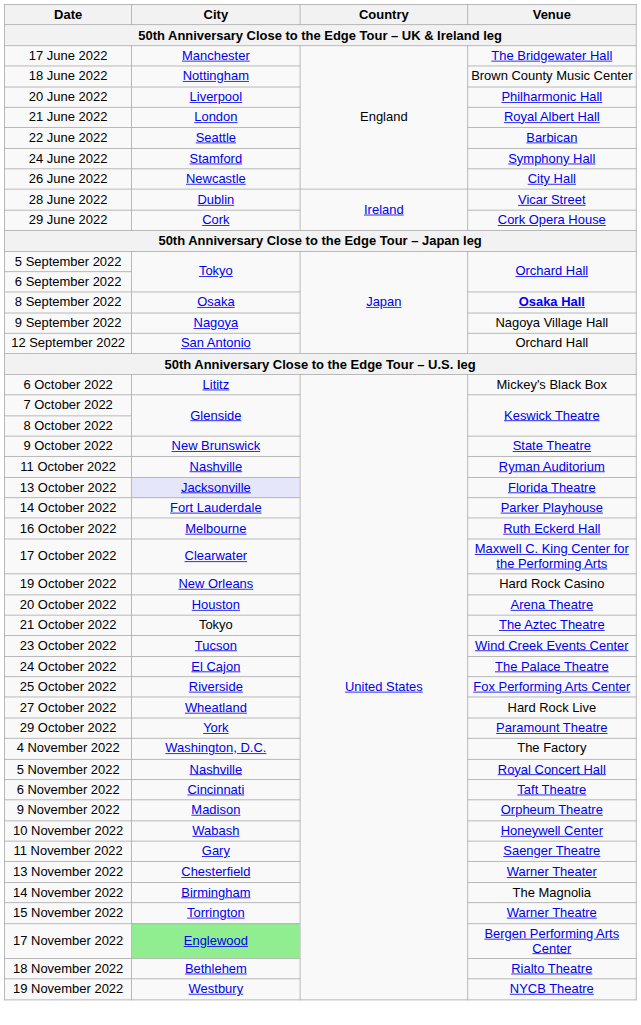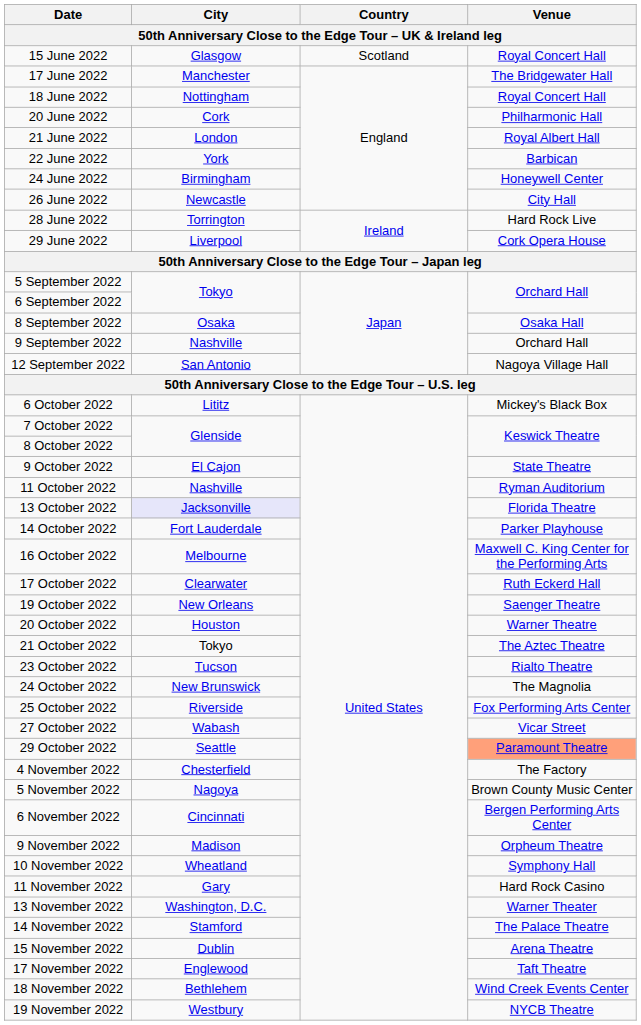 <table class="wikitable" style="text-align:center;">
 <tr>
 <th style="width:150px;">Date</th>
 <th style="width:200px;">City</th>
 <th style="width:200px;">Country</th>
 <th style="width:200px;">Venue</th>
 </tr>
 <tr>
 <th colspan="4">50th Anniversary Close to the Edge Tour – UK & Ireland leg</th>
 </tr>
 <tr>
+<td>15 June 2022</td>
+<td><a href='#'>Glasgow</a></td>
+<td>Scotland</td>
+<td><a href='#'>Royal Concert Hall</a></td>
+</tr>
+<tr>
 <td>17 June 2022</td>
 <td><a href='#'>Manchester</a></td>
 <td rowspan="7">England</td>
 <td><a href='#'>The Bridgewater Hall</a></td>
 </tr>
 <tr>
 <td>18 June 2022</td>
 <td><a href='#'>Nottingham</a></td>
-<td>Brown County Music Center</td>
+<td><a href='#'>Royal Concert Hall</a></td>
 </tr>
 <tr>
 <td>20 June 2022</td>
-<td><a href='#'>Liverpool</a></td>
+<td><a href='#'>Cork</a></td>
 <td><a href='#'>Philharmonic Hall</a></td>
 </tr>
 <tr>
 <td>21 June 2022</td>
 <td><a href='#'>London</a></td>
 <td><a href='#'>Royal Albert Hall</a></td>
 </tr>
 <tr>
 <td>22 June 2022</td>
-<td><a href='#'>Seattle</a></td>
+<td><a href='#'>York</a></td>
 <td><a href='#'>Barbican</a></td>
 </tr>
 <tr>
 <td>24 June 2022</td>
-<td><a href='#'>Stamford</a></td>
-<td><a href='#'>Symphony Hall</a></td>
+<td><a href='#'>Birmingham</a></td>
+<td><a href='#'>Honeywell Center</a></td>
 </tr>
 <tr>
 <td>26 June 2022</td>
 <td><a href='#'>Newcastle</a></td>
 <td><a href='#'>City Hall</a></td>
 </tr>
 <tr>
 <td>28 June 2022</td>
-<td><a href='#'>Dublin</a></td>
+<td><a href='#'>Torrington</a></td>
 <td rowspan="2"><a href='#'>Ireland</a></td>
-<td><a href='#'>Vicar Street</a></td>
+<td>Hard Rock Live</td>
 </tr>
 <tr>
 <td>29 June 2022</td>
-<td><a href='#'>Cork</a></td>
+<td><a href='#'>Liverpool</a></td>
 <td><a href='#'>Cork Opera House</a></td>
 </tr>
 <tr>
 <th colspan="4">50th Anniversary Close to the Edge Tour – Japan leg</th>
 </tr>
 <tr>
 <td>5 September 2022</td>
 <td rowspan="2"><a href='#'>Tokyo</a></td>
 <td rowspan="5"><a href='#'>Japan</a></td>
 <td rowspan="2"><a href='#'>Orchard Hall</a></td>
 </tr>
 <tr>
 <td>6 September 2022</td>
 </tr>
 <tr>
 <td>8 September 2022</td>
 <td><a href='#'>Osaka</a></td>
-<td><strong><a href='#'>Osaka Hall</a></strong></td>
+<td><a href='#'>Osaka Hall</a></td>
 </tr>
 <tr>
 <td>9 September 2022</td>
-<td><a href='#'>Nagoya</a></td>
-<td>Nagoya Village Hall</td>
+<td><a href='#'>Nashville</a></td>
+<td>Orchard Hall</td>
 </tr>
 <tr>
 <td>12 September 2022</td>
 <td><a href='#'>San Antonio</a></td>
-<td>Orchard Hall</td>
+<td>Nagoya Village Hall</td>
 </tr>
 <tr>
 <th colspan="4">50th Anniversary Close to the Edge Tour – U.S. leg</th>
 </tr>
 <tr>
 <td>6 October 2022</td>
 <td><a href='#'>Lititz</a></td>
 <td rowspan="29"><a href='#'>United States</a></td>
 <td>Mickey's Black Box</td>
 </tr>
 <tr>
 <td>7 October 2022</td>
 <td rowspan="2"><a href='#'>Glenside</a></td>
 <td rowspan="2"><a href='#'>Keswick Theatre</a></td>
 </tr>
 <tr>
 <td>8 October 2022</td>
 </tr>
 <tr>
 <td>9 October 2022</td>
-<td><a href='#'>New Brunswick</a></td>
+<td><a href='#'>El Cajon</a></td>
 <td><a href='#'>State Theatre</a></td>
 </tr>
 <tr>
 <td>11 October 2022</td>
 <td><a href='#'>Nashville</a></td>
 <td><a href='#'>Ryman Auditorium</a></td>
 </tr>
 <tr>
 <td>13 October 2022</td>
 <td style="background: lavender;"><a href='#'>Jacksonville</a></td>
 <td><a href='#'>Florida Theatre</a></td>
 </tr>
 <tr>
 <td>14 October 2022</td>
 <td><a href='#'>Fort Lauderdale</a></td>
 <td><a href='#'>Parker Playhouse</a></td>
 </tr>
 <tr>
 <td>16 October 2022</td>
 <td><a href='#'>Melbourne</a></td>
-<td><a href='#'>Ruth Eckerd Hall</a></td>
+<td><a href='#'>Maxwell C. King Center for the Performing Arts</a></td>
 </tr>
 <tr>
 <td>17 October 2022</td>
 <td><a href='#'>Clearwater</a></td>
-<td><a href='#'>Maxwell C. King Center for the Performing Arts</a></td>
+<td><a href='#'>Ruth Eckerd Hall</a></td>
 </tr>
 <tr>
 <td>19 October 2022</td>
 <td><a href='#'>New Orleans</a></td>
-<td>Hard Rock Casino</td>
+<td><a href='#'>Saenger Theatre</a></td>
 </tr>
 <tr>
 <td>20 October 2022</td>
 <td><a href='#'>Houston</a></td>
-<td><a href='#'>Arena Theatre</a></td>
+<td><a href='#'>Warner Theatre</a></td>
 </tr>
 <tr>
 <td>21 October 2022</td>
 <td>Tokyo</td>
 <td><a href='#'>The Aztec Theatre</a></td>
 </tr>
 <tr>
 <td>23 October 2022</td>
 <td><a href='#'>Tucson</a></td>
-<td><a href='#'>Wind Creek Events Center</a></td>
+<td><a href='#'>Rialto Theatre</a></td>
 </tr>
 <tr>
 <td>24 October 2022</td>
-<td><a href='#'>El Cajon</a></td>
-<td><a href='#'>The Palace Theatre</a></td>
+<td><a href='#'>New Brunswick</a></td>
+<td>The Magnolia</td>
 </tr>
 <tr>
 <td>25 October 2022</td>
 <td><a href='#'>Riverside</a></td>
 <td><a href='#'>Fox Performing Arts Center</a></td>
 </tr>
 <tr>
 <td>27 October 2022</td>
-<td><a href='#'>Wheatland</a></td>
-<td>Hard Rock Live</td>
+<td><a href='#'>Wabash</a></td>
+<td><a href='#'>Vicar Street</a></td>
 </tr>
 <tr>
 <td>29 October 2022</td>
-<td><a href='#'>York</a></td>
-<td><a href='#'>Paramount Theatre</a></td>
+<td><a href='#'>Seattle</a></td>
+<td style="background: lightsalmon;"><a href='#'>Paramount Theatre</a></td>
 </tr>
 <tr>
 <td>4 November 2022</td>
-<td><a href='#'>Washington, D.C.</a></td>
+<td><a href='#'>Chesterfield</a></td>
 <td>The Factory</td>
 </tr>
 <tr>
 <td>5 November 2022</td>
-<td><a href='#'>Nashville</a></td>
-<td><a href='#'>Royal Concert Hall</a></td>
+<td><a href='#'>Nagoya</a></td>
+<td>Brown County Music Center</td>
 </tr>
 <tr>
 <td>6 November 2022</td>
 <td><a href='#'>Cincinnati</a></td>
-<td><a href='#'>Taft Theatre</a></td>
+<td><a href='#'>Bergen Performing Arts Center</a></td>
 </tr>
 <tr>
 <td>9 November 2022</td>
 <td><a href='#'>Madison</a></td>
 <td><a href='#'>Orpheum Theatre</a></td>
 </tr>
 <tr>
 <td>10 November 2022</td>
-<td><a href='#'>Wabash</a></td>
-<td><a href='#'>Honeywell Center</a></td>
+<td><a href='#'>Wheatland</a></td>
+<td><a href='#'>Symphony Hall</a></td>
 </tr>
 <tr>
 <td>11 November 2022</td>
 <td><a href='#'>Gary</a></td>
-<td><a href='#'>Saenger Theatre</a></td>
+<td>Hard Rock Casino</td>
 </tr>
 <tr>
 <td>13 November 2022</td>
-<td><a href='#'>Chesterfield</a></td>
+<td><a href='#'>Washington, D.C.</a></td>
 <td><a href='#'>Warner Theater</a></td>
 </tr>
 <tr>
 <td>14 November 2022</td>
-<td><a href='#'>Birmingham</a></td>
-<td>The Magnolia</td>
+<td><a href='#'>Stamford</a></td>
+<td><a href='#'>The Palace Theatre</a></td>
 </tr>
 <tr>
 <td>15 November 2022</td>
-<td><a href='#'>Torrington</a></td>
-<td><a href='#'>Warner Theatre</a></td>
+<td><a href='#'>Dublin</a></td>
+<td><a href='#'>Arena Theatre</a></td>
 </tr>
 <tr>
 <td>17 November 2022</td>
-<td style="background: lightgreen;"><a href='#'>Englewood</a></td>
-<td><a href='#'>Bergen Performing Arts Center</a></td>
+<td><a href='#'>Englewood</a></td>
+<td><a href='#'>Taft Theatre</a></td>
 </tr>
 <tr>
 <td>18 November 2022</td>
 <td><a href='#'>Bethlehem</a></td>
-<td><a href='#'>Rialto Theatre</a></td>
+<td><a href='#'>Wind Creek Events Center</a></td>
 </tr>
 <tr>
 <td>19 November 2022</td>
 <td><a href='#'>Westbury</a></td>
 <td><a href='#'>NYCB Theatre</a></td>
 </tr>
 </table>
